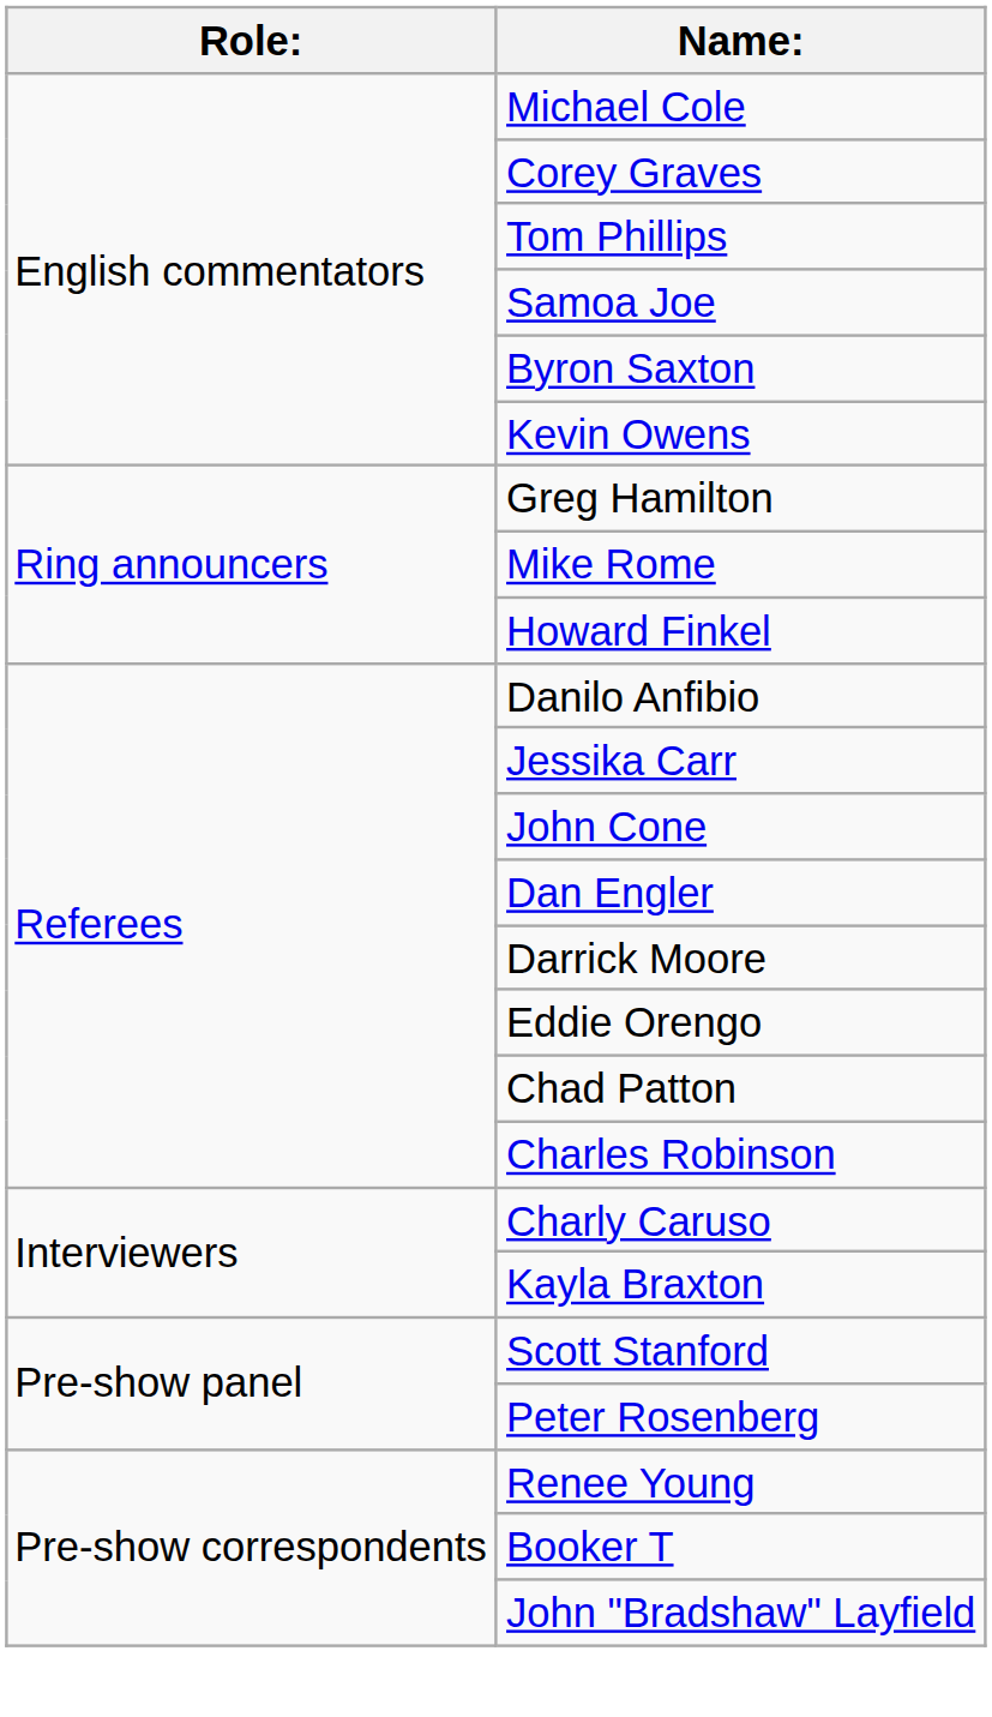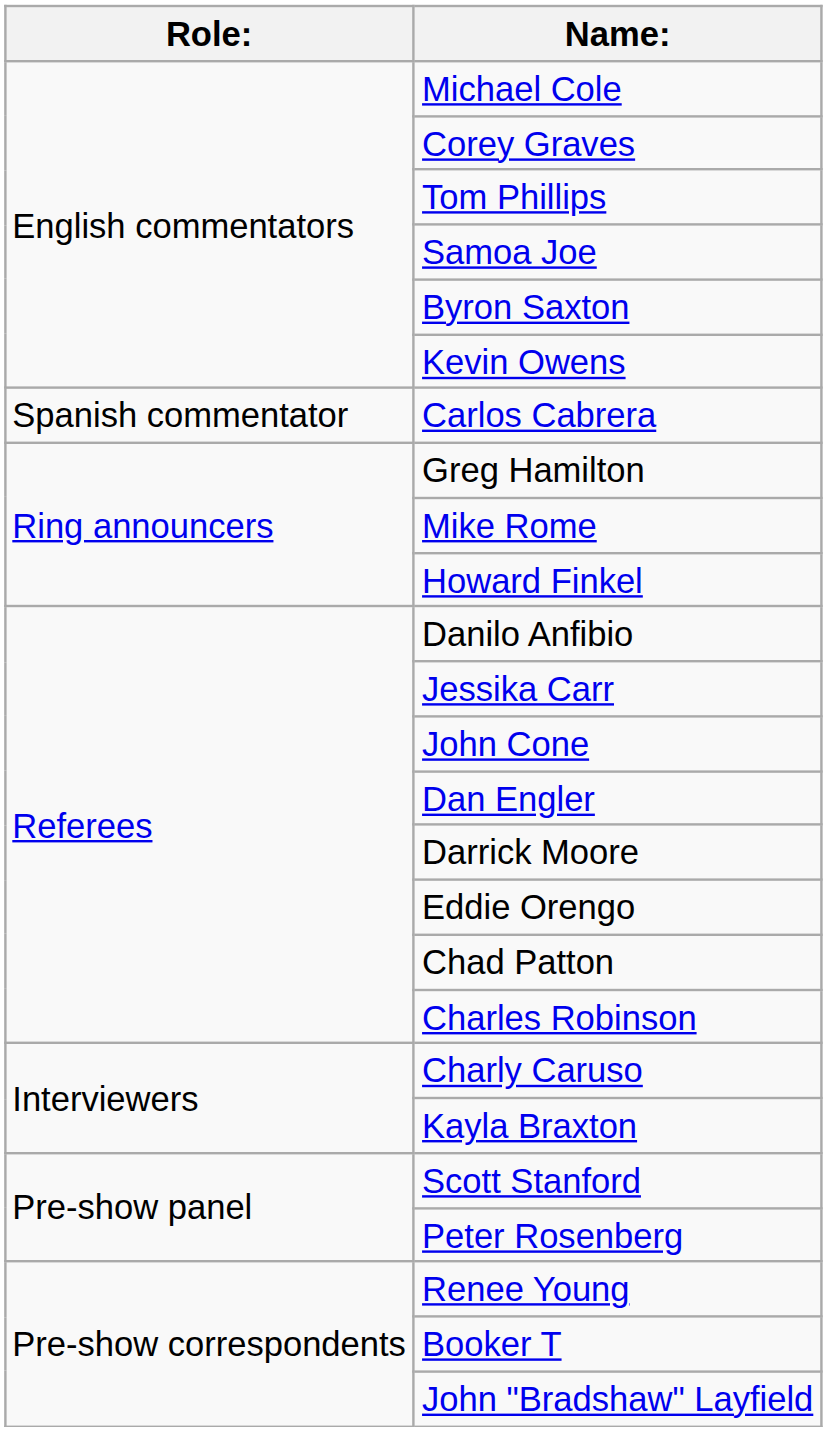 <table class=wikitable style="font-size:90%; margin: 0.5em 0 0.5em 1em; float: right; clear: right;">
 <tr>
 <th>Role:</th>
 <th>Name:</th>
 </tr>
 <tr>
 <td rowspan=6>English commentators</td>
 <td><a href='#'>Michael Cole</a> </td>
 </tr>
 <tr>
 <td><a href='#'>Corey Graves</a> </td>
 </tr>
 <tr>
 <td><a href='#'>Tom Phillips</a> </td>
 </tr>
 <tr>
 <td><a href='#'>Samoa Joe</a> </td>
 </tr>
 <tr>
 <td><a href='#'>Byron Saxton</a> </td>
 </tr>
 <tr>
 <td><a href='#'>Kevin Owens</a> </td>
+</tr>
+<tr>
+<td>Spanish commentator</td>
+<td><a href='#'>Carlos Cabrera</a></td>
 </tr>
 <tr>
 <td rowspan=3><a href='#'>Ring announcers</a></td>
 <td>Greg Hamilton </td>
 </tr>
 <tr>
 <td><a href='#'>Mike Rome</a> </td>
 </tr>
 <tr>
 <td><a href='#'>Howard Finkel</a> </td>
 </tr>
 <tr>
 <td rowspan=8><a href='#'>Referees</a></td>
 <td>Danilo Anfibio</td>
 </tr>
 <tr>
 <td><a href='#'>Jessika Carr</a></td>
 </tr>
 <tr>
 <td><a href='#'>John Cone</a></td>
 </tr>
 <tr>
 <td><a href='#'>Dan Engler</a></td>
 </tr>
 <tr>
 <td>Darrick Moore</td>
 </tr>
 <tr>
 <td>Eddie Orengo</td>
 </tr>
 <tr>
 <td>Chad Patton</td>
 </tr>
 <tr>
 <td><a href='#'>Charles Robinson</a></td>
 </tr>
 <tr>
 <td rowspan="2">Interviewers</td>
 <td><a href='#'>Charly Caruso</a></td>
 </tr>
 <tr>
 <td><a href='#'>Kayla Braxton</a></td>
 </tr>
 <tr>
 <td rowspan=2>Pre-show panel</td>
 <td><a href='#'>Scott Stanford</a></td>
 </tr>
 <tr>
 <td><a href='#'>Peter Rosenberg</a></td>
 </tr>
 <tr>
 <td rowspan="3">Pre-show correspondents</td>
 <td><a href='#'>Renee Young</a></td>
 </tr>
 <tr>
 <td><a href='#'>Booker T</a></td>
 </tr>
 <tr>
 <td><a href='#'>John "Bradshaw" Layfield</a></td>
 </tr>
 </table>
